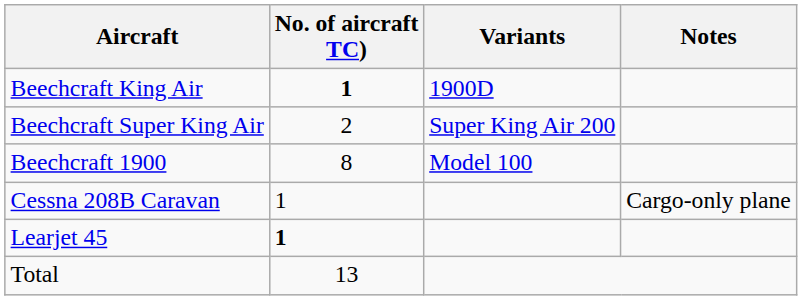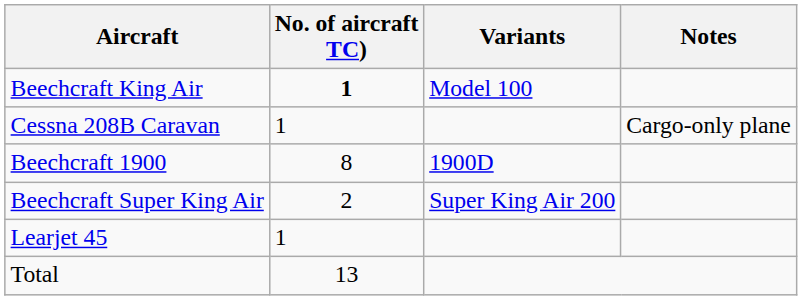 <table class="wikitable" style="margin:1em auto; border-collapse:collapse">
 <tr>
 <th>Aircraft</th>
 <th>No. of aircraft<br><a href='#'>TC</a>)</th>
 <th>Variants</th>
 <th>Notes</th>
 </tr>
 <tr>
 <td><a href='#'>Beechcraft King Air</a></td>
 <td align=center><strong>1</strong></td>
+<td><a href='#'>Model 100</a></td>
+<td></td>
+</tr>
+<tr>
+<td><a href='#'>Cessna 208B Caravan</a></td>
+<td>1</td>
+<td></td>
+<td>Cargo-only plane</td>
+</tr>
+<tr>
+<td><a href='#'>Beechcraft 1900</a></td>
+<td align=center>8</td>
 <td><a href='#'>1900D</a></td>
 <td></td>
 </tr>
 <tr>
 <td><a href='#'>Beechcraft Super King Air</a></td>
 <td align=center>2</td>
 <td><a href='#'>Super King Air 200</a></td>
 <td></td>
 </tr>
 <tr>
-<td><a href='#'>Beechcraft 1900</a></td>
-<td align=center>8</td>
-<td><a href='#'>Model 100</a></td>
-<td></td>
-</tr>
-<tr>
-<td><a href='#'>Cessna 208B Caravan</a></td>
+<td><a href='#'>Learjet 45</a></td>
 <td>1</td>
-<td></td>
-<td>Cargo-only plane</td>
-</tr>
-<tr>
-<td><a href='#'>Learjet 45</a></td>
-<td><strong>1</strong></td>
 <td></td>
 <td></td>
 </tr>
 <tr>
 <td>Total</td>
 <td align="center">13</td>
 <td colspan="2"></td>
 </tr>
 </table>
